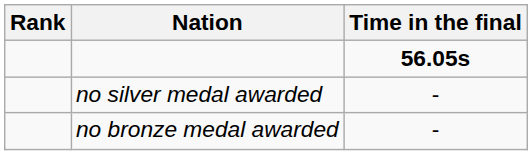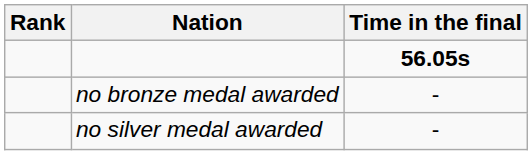 <table class=wikitable style="text-align:center;">
 <tr>
 <th>Rank</th>
 <th>Nation</th>
 <th>Time in the final</th>
 </tr>
 <tr>
 <td></td>
 <td align=left></td>
 <td><strong>56.05s</strong></td>
 </tr>
 <tr>
 <td></td>
-<td align=left><em>no silver medal awarded</em></td>
+<td align=left><em>no bronze medal awarded</em></td>
 <td>-</td>
 </tr>
 <tr>
 <td></td>
-<td align=left><em>no bronze medal awarded</em></td>
+<td align=left><em>no silver medal awarded</em></td>
 <td>-</td>
 </tr>
 </table>
